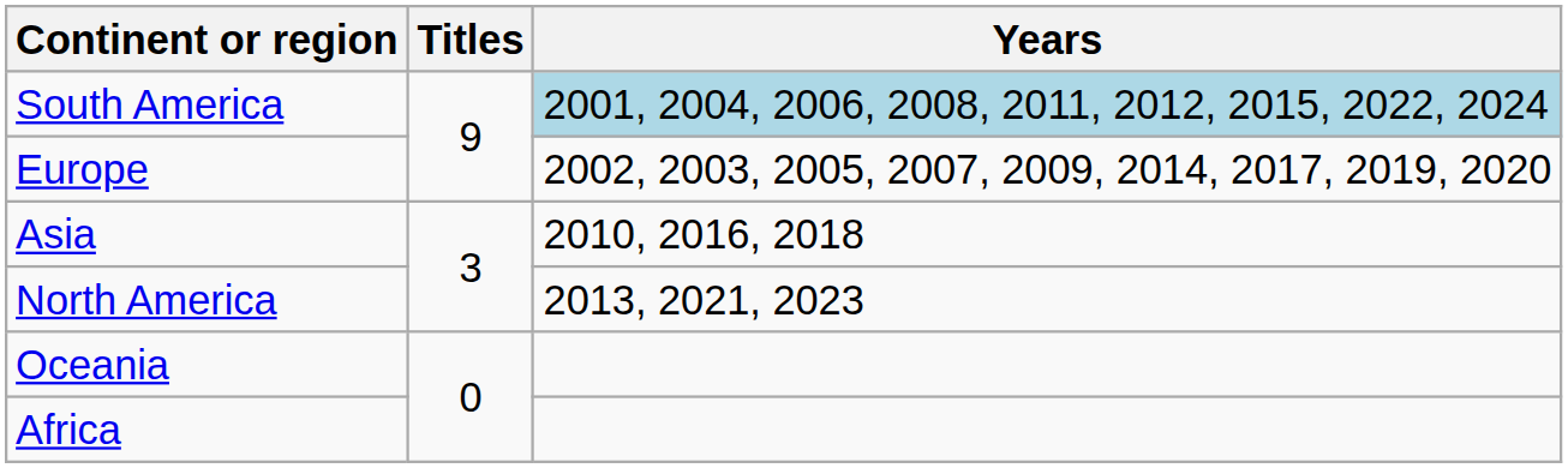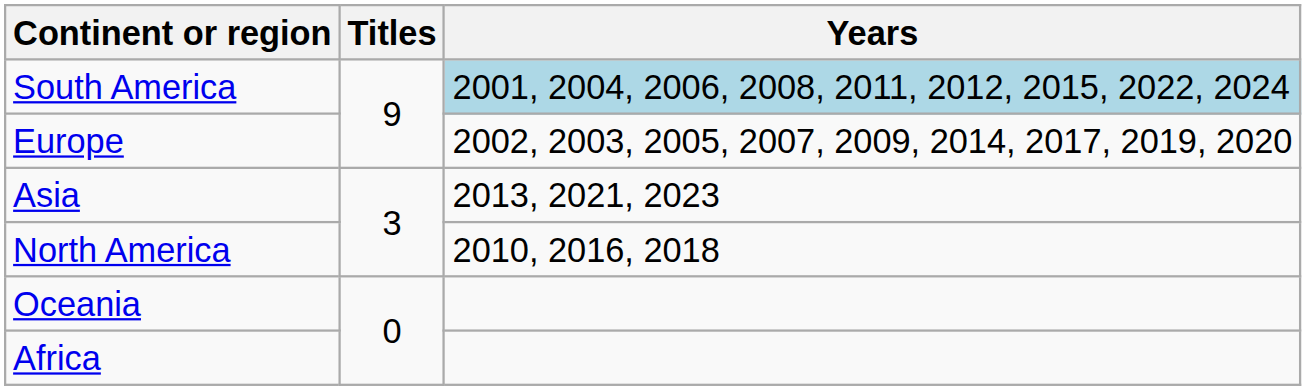 <table class="wikitable sortable" style="font-size: 95%;">
 <tr>
 <th>Continent or region</th>
 <th>Titles</th>
 <th>Years</th>
 </tr>
 <tr>
 <td><a href='#'>South America</a></td>
 <td rowspan="2" style="text-align:center;">9</td>
 <td style="background: lightblue;">2001, 2004, 2006, 2008, 2011, 2012, 2015, 2022, 2024</td>
 </tr>
 <tr>
 <td><a href='#'>Europe</a></td>
 <td>2002, 2003, 2005, 2007, 2009, 2014, 2017, 2019, 2020</td>
 </tr>
 <tr>
 <td><a href='#'>Asia</a></td>
 <td rowspan="2" style="text-align:center;">3</td>
-<td>2010, 2016, 2018</td>
+<td>2013, 2021, 2023</td>
 </tr>
 <tr>
 <td><a href='#'>North America</a></td>
-<td>2013, 2021, 2023</td>
+<td>2010, 2016, 2018</td>
 </tr>
 <tr>
 <td><a href='#'>Oceania</a></td>
 <td rowspan="2" style="text-align:center;">0</td>
 <td></td>
 </tr>
 <tr>
 <td><a href='#'>Africa</a></td>
 <td></td>
 </tr>
 </table>
